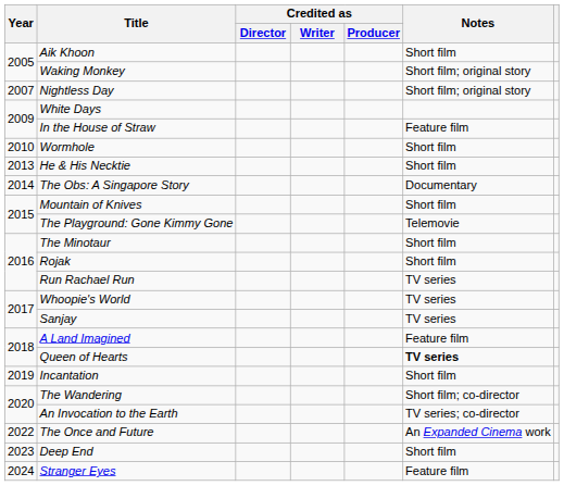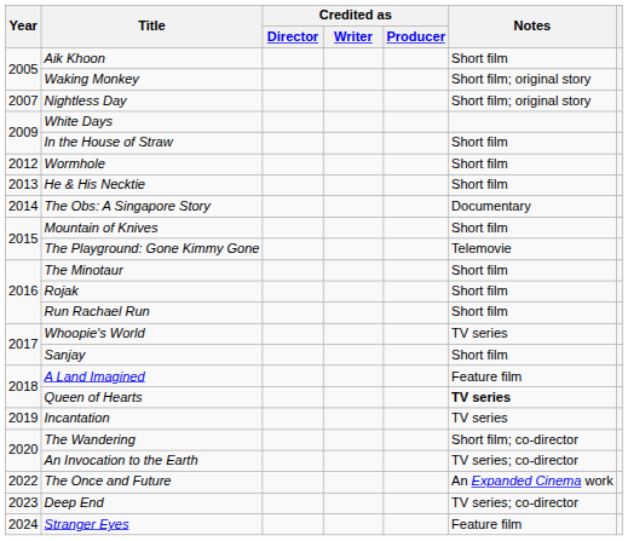 <table class="wikitable sortable">
 <tr>
 <th rowspan="2">Year</th>
 <th rowspan="2">Title</th>
 <th colspan="3">Credited as</th>
 <th rowspan="2" class=unsortable>Notes</th>
 <th rowspan="2" class=unsortable></th>
 </tr>
 <tr>
 <th width="65"><a href='#'>Director</a></th>
 <th width="65"><a href='#'>Writer</a></th>
 <th width="65"><a href='#'>Producer</a></th>
 </tr>
 <tr>
 <td rowspan="2">2005</td>
 <td><em>Aik Khoon</em></td>
 <td></td>
 <td></td>
 <td></td>
 <td>Short film</td>
 <td></td>
 </tr>
 <tr>
 <td><em>Waking Monkey</em></td>
 <td></td>
 <td></td>
 <td></td>
 <td>Short film; original story</td>
 <td></td>
 </tr>
 <tr>
 <td>2007</td>
 <td><em>Nightless Day</em></td>
 <td></td>
 <td></td>
 <td></td>
 <td>Short film; original story</td>
 <td></td>
 </tr>
 <tr>
 <td rowspan="2">2009</td>
 <td><em>White Days</em></td>
 <td></td>
 <td></td>
 <td></td>
 <td></td>
 <td></td>
 </tr>
 <tr>
 <td><em>In the House of Straw</em></td>
 <td></td>
 <td></td>
 <td></td>
-<td>Feature film</td>
+<td>Short film</td>
 <td></td>
 </tr>
 <tr>
-<td>2010</td>
+<td>2012</td>
 <td><em>Wormhole</em></td>
 <td></td>
 <td></td>
 <td></td>
 <td>Short film</td>
 <td></td>
 </tr>
 <tr>
 <td>2013</td>
 <td><em>He & His Necktie</em></td>
 <td></td>
 <td></td>
 <td></td>
 <td>Short film</td>
 <td></td>
 </tr>
 <tr>
 <td>2014</td>
 <td><em>The Obs: A Singapore Story</em></td>
 <td></td>
 <td></td>
 <td></td>
 <td>Documentary</td>
 <td></td>
 </tr>
 <tr>
 <td rowspan="2">2015</td>
 <td><em>Mountain of Knives</em></td>
 <td></td>
 <td></td>
 <td></td>
 <td>Short film</td>
 <td></td>
 </tr>
 <tr>
 <td><em>The Playground: Gone Kimmy Gone</em></td>
 <td></td>
 <td></td>
 <td></td>
 <td>Telemovie</td>
 <td></td>
 </tr>
 <tr>
 <td rowspan="3">2016</td>
 <td><em>The Minotaur</em></td>
 <td></td>
 <td></td>
 <td></td>
 <td>Short film</td>
 <td></td>
 </tr>
 <tr>
 <td><em>Rojak</em></td>
 <td></td>
 <td></td>
 <td></td>
 <td>Short film</td>
 <td></td>
 </tr>
 <tr>
 <td><em>Run Rachael Run</em></td>
 <td></td>
 <td></td>
 <td></td>
-<td>TV series</td>
+<td>Short film</td>
 <td></td>
 </tr>
 <tr>
 <td rowspan="2">2017</td>
 <td><em>Whoopie's World</em></td>
 <td></td>
 <td></td>
 <td></td>
 <td>TV series</td>
 <td></td>
 </tr>
 <tr>
 <td><em>Sanjay</em></td>
 <td></td>
 <td></td>
 <td></td>
-<td>TV series</td>
+<td>Short film</td>
 <td></td>
 </tr>
 <tr>
 <td rowspan="2">2018</td>
 <td><em><a href='#'>A Land Imagined</a></em></td>
 <td></td>
 <td></td>
 <td></td>
 <td>Feature film</td>
 <td></td>
 </tr>
 <tr>
 <td><em>Queen of Hearts</em></td>
 <td></td>
 <td></td>
 <td></td>
 <td><strong>TV series</strong></td>
 <td></td>
 </tr>
 <tr>
 <td>2019</td>
 <td><em>Incantation</em></td>
 <td></td>
 <td></td>
 <td></td>
-<td>Short film</td>
+<td>TV series</td>
 <td></td>
 </tr>
 <tr>
 <td rowspan="2">2020</td>
 <td><em>The Wandering</em></td>
 <td></td>
 <td></td>
 <td></td>
 <td>Short film; co-director</td>
 <td></td>
 </tr>
 <tr>
 <td><em>An Invocation to the Earth</em></td>
 <td></td>
 <td></td>
 <td></td>
 <td>TV series; co-director</td>
 <td></td>
 </tr>
 <tr>
 <td>2022</td>
 <td><em>The Once and Future</em></td>
 <td></td>
 <td></td>
 <td></td>
 <td>An <em><a href='#'>Expanded Cinema</a></em> work</td>
 <td></td>
 </tr>
 <tr>
 <td>2023</td>
 <td><em>Deep End</em></td>
 <td></td>
 <td></td>
 <td></td>
-<td>Short film</td>
+<td>TV series; co-director</td>
 <td></td>
 </tr>
 <tr>
 <td>2024</td>
 <td><em><a href='#'>Stranger Eyes</a></em></td>
 <td></td>
 <td></td>
 <td></td>
 <td>Feature film</td>
 <td></td>
 </tr>
 </table>
